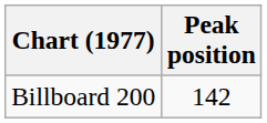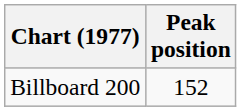 <table class="wikitable">
 <tr>
 <th>Chart (1977)</th>
 <th>Peak<br>position</th>
 </tr>
 <tr>
 <td>Billboard 200</td>
-<td align="center">142</td>
+<td align="center">152</td>
 </tr>
 </table>
